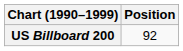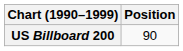 <table class="wikitable plainrowheaders">
 <tr>
 <th>Chart (1990–1999)</th>
 <th>Position</th>
 </tr>
 <tr>
 <th scope="row">US <em>Billboard</em> 200</th>
-<td style="text-align:center;">92</td>
+<td style="text-align:center;">90</td>
 </tr>
 </table>
